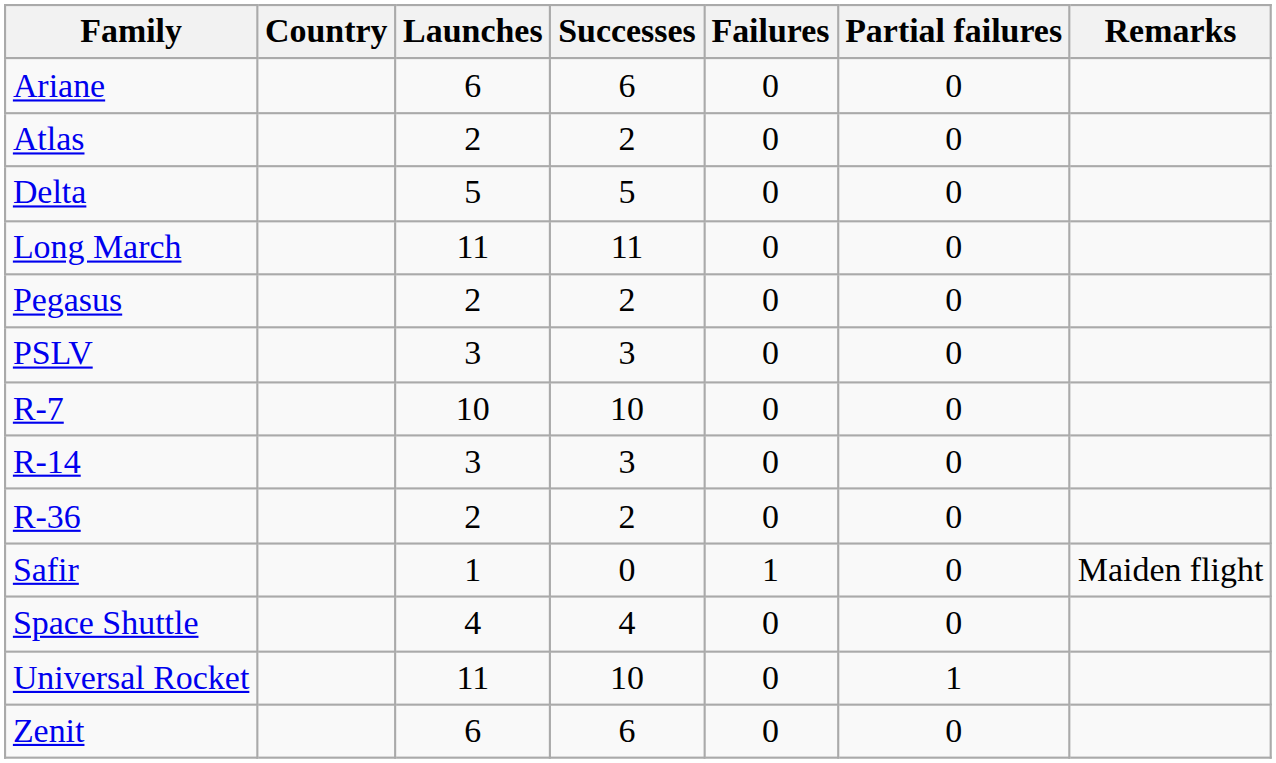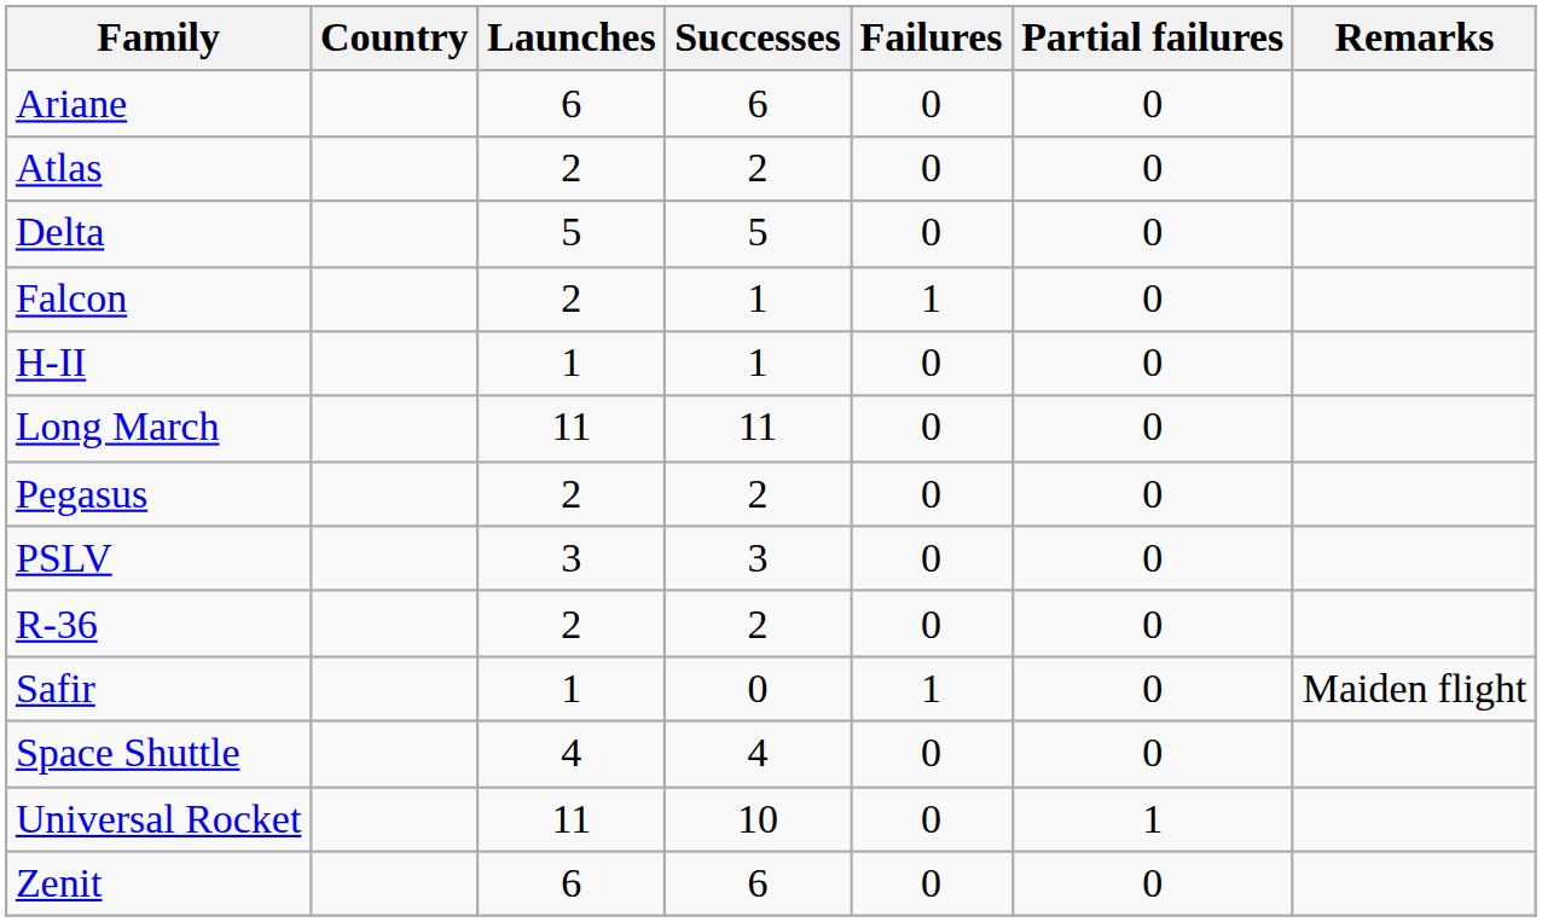 <table class="wikitable sortable collapsible collapsed" style=text-align:center>
 <tr>
 <th>Family</th>
 <th>Country</th>
 <th>Launches</th>
 <th>Successes</th>
 <th>Failures</th>
 <th>Partial failures</th>
 <th>Remarks</th>
 </tr>
 <tr>
 <td align=left><a href='#'>Ariane</a></td>
 <td align=left></td>
 <td>6</td>
 <td>6</td>
 <td>0</td>
 <td>0</td>
 <td></td>
 </tr>
 <tr>
 <td align=left><a href='#'>Atlas</a></td>
 <td align=left></td>
 <td>2</td>
 <td>2</td>
 <td>0</td>
 <td>0</td>
 <td></td>
 </tr>
 <tr>
 <td align=left><a href='#'>Delta</a></td>
 <td align=left></td>
 <td>5</td>
 <td>5</td>
 <td>0</td>
 <td>0</td>
 <td></td>
 </tr>
 <tr>
+<td align=left><a href='#'>Falcon</a></td>
+<td align=left></td>
+<td>2</td>
+<td>1</td>
+<td>1</td>
+<td>0</td>
+<td></td>
+</tr>
+<tr>
+<td align=left><a href='#'>H-II</a></td>
+<td align=left></td>
+<td>1</td>
+<td>1</td>
+<td>0</td>
+<td>0</td>
+<td></td>
+</tr>
+<tr>
 <td align=left><a href='#'>Long March</a></td>
 <td align=left></td>
 <td>11</td>
 <td>11</td>
 <td>0</td>
 <td>0</td>
 <td></td>
 </tr>
 <tr>
 <td align=left><a href='#'>Pegasus</a></td>
 <td align=left></td>
 <td>2</td>
 <td>2</td>
 <td>0</td>
 <td>0</td>
 <td></td>
 </tr>
 <tr>
 <td align=left><a href='#'>PSLV</a></td>
-<td align=left></td>
-<td>3</td>
-<td>3</td>
-<td>0</td>
-<td>0</td>
-<td></td>
-</tr>
-<tr>
-<td align=left><a href='#'>R-7</a></td>
-<td align=left></td>
-<td>10</td>
-<td>10</td>
-<td>0</td>
-<td>0</td>
-<td></td>
-</tr>
-<tr>
-<td align=left><a href='#'>R-14</a></td>
 <td align=left></td>
 <td>3</td>
 <td>3</td>
 <td>0</td>
 <td>0</td>
 <td></td>
 </tr>
 <tr>
 <td align=left><a href='#'>R-36</a></td>
 <td align=left></td>
 <td>2</td>
 <td>2</td>
 <td>0</td>
 <td>0</td>
 <td></td>
 </tr>
 <tr>
 <td align=left><a href='#'>Safir</a></td>
 <td align=left></td>
 <td>1</td>
 <td>0</td>
 <td>1</td>
 <td>0</td>
 <td align=left>Maiden flight</td>
 </tr>
 <tr>
 <td align=left><a href='#'>Space Shuttle</a></td>
 <td align=left></td>
 <td>4</td>
 <td>4</td>
 <td>0</td>
 <td>0</td>
 <td></td>
 </tr>
 <tr>
 <td align=left><a href='#'>Universal Rocket</a></td>
 <td align=left></td>
 <td>11</td>
 <td>10</td>
 <td>0</td>
 <td>1</td>
 <td></td>
 </tr>
 <tr>
 <td align=left><a href='#'>Zenit</a></td>
 <td align=left></td>
 <td>6</td>
 <td>6</td>
 <td>0</td>
 <td>0</td>
 <td></td>
 </tr>
 </table>
